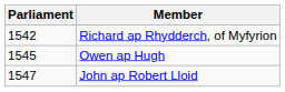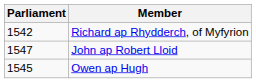 <table class="wikitable">
 <tr>
 <th>Parliament</th>
 <th>Member</th>
 </tr>
 <tr>
 <td>1542</td>
 <td><a href='#'>Richard ap Rhydderch</a>, of Myfyrion</td>
 </tr>
 <tr>
+<td>1547</td>
+<td><a href='#'>John ap Robert Lloid</a></td>
+</tr>
+<tr>
 <td>1545</td>
 <td><a href='#'>Owen ap Hugh</a></td>
 </tr>
-<tr>
-<td>1547</td>
-<td><a href='#'>John ap Robert Lloid</a></td>
-</tr>
 </table>
